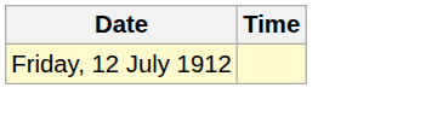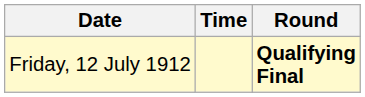 <table class="wikitable">
 <tr>
 <th>Date</th>
 <th>Time</th>
+<th>Round</th>
 </tr>
 <tr style=background:lemonchiffon>
 <td>Friday, 12 July 1912</td>
 <td></td>
+<td><strong>Qualifying</strong><br><strong>Final</strong></td>
 </tr>
 </table>
